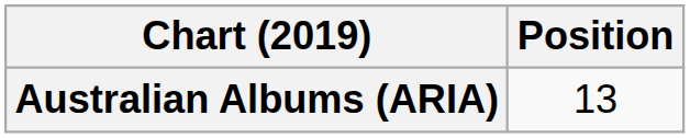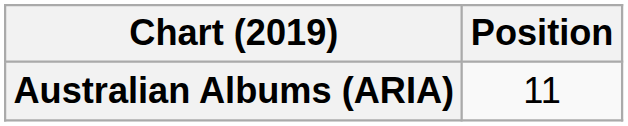 <table class="wikitable plainrowheaders" style="text-align:center">
 <tr>
 <th scope="col">Chart (2019)</th>
 <th scope="col">Position</th>
 </tr>
 <tr>
 <th scope="row">Australian Albums (ARIA)</th>
-<td>13</td>
+<td>11</td>
 </tr>
 </table>
